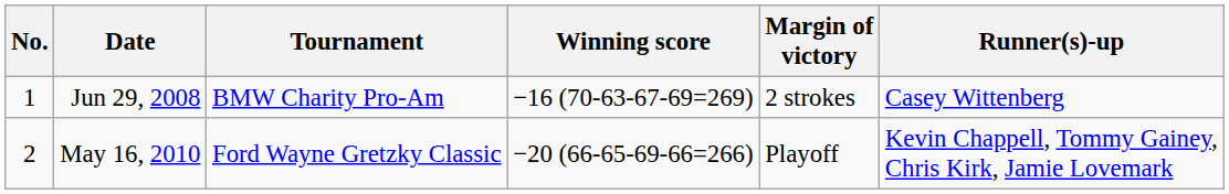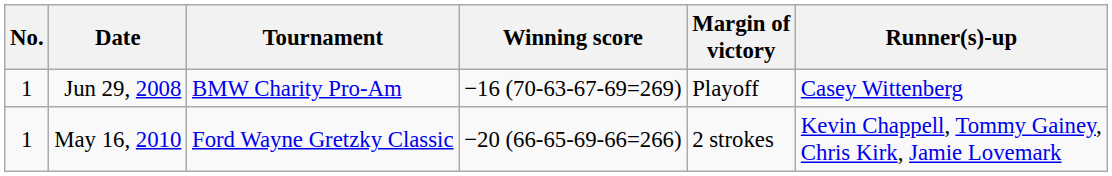 <table class="wikitable" style="font-size:95%;">
 <tr>
 <th>No.</th>
 <th>Date</th>
 <th>Tournament</th>
 <th>Winning score</th>
 <th>Margin of<br>victory</th>
 <th>Runner(s)-up</th>
 </tr>
 <tr>
 <td align=center>1</td>
 <td align=right>Jun 29, <a href='#'>2008</a></td>
 <td><a href='#'>BMW Charity Pro-Am</a></td>
 <td>−16 (70-63-67-69=269)</td>
-<td>2 strokes</td>
+<td>Playoff</td>
 <td> <a href='#'>Casey Wittenberg</a></td>
 </tr>
 <tr>
-<td align=center>2</td>
+<td align=center>1</td>
 <td align=right>May 16, <a href='#'>2010</a></td>
 <td><a href='#'>Ford Wayne Gretzky Classic</a></td>
 <td>−20 (66-65-69-66=266)</td>
-<td>Playoff</td>
+<td>2 strokes</td>
 <td> <a href='#'>Kevin Chappell</a>,  <a href='#'>Tommy Gainey</a>,<br> <a href='#'>Chris Kirk</a>,  <a href='#'>Jamie Lovemark</a></td>
 </tr>
 </table>
